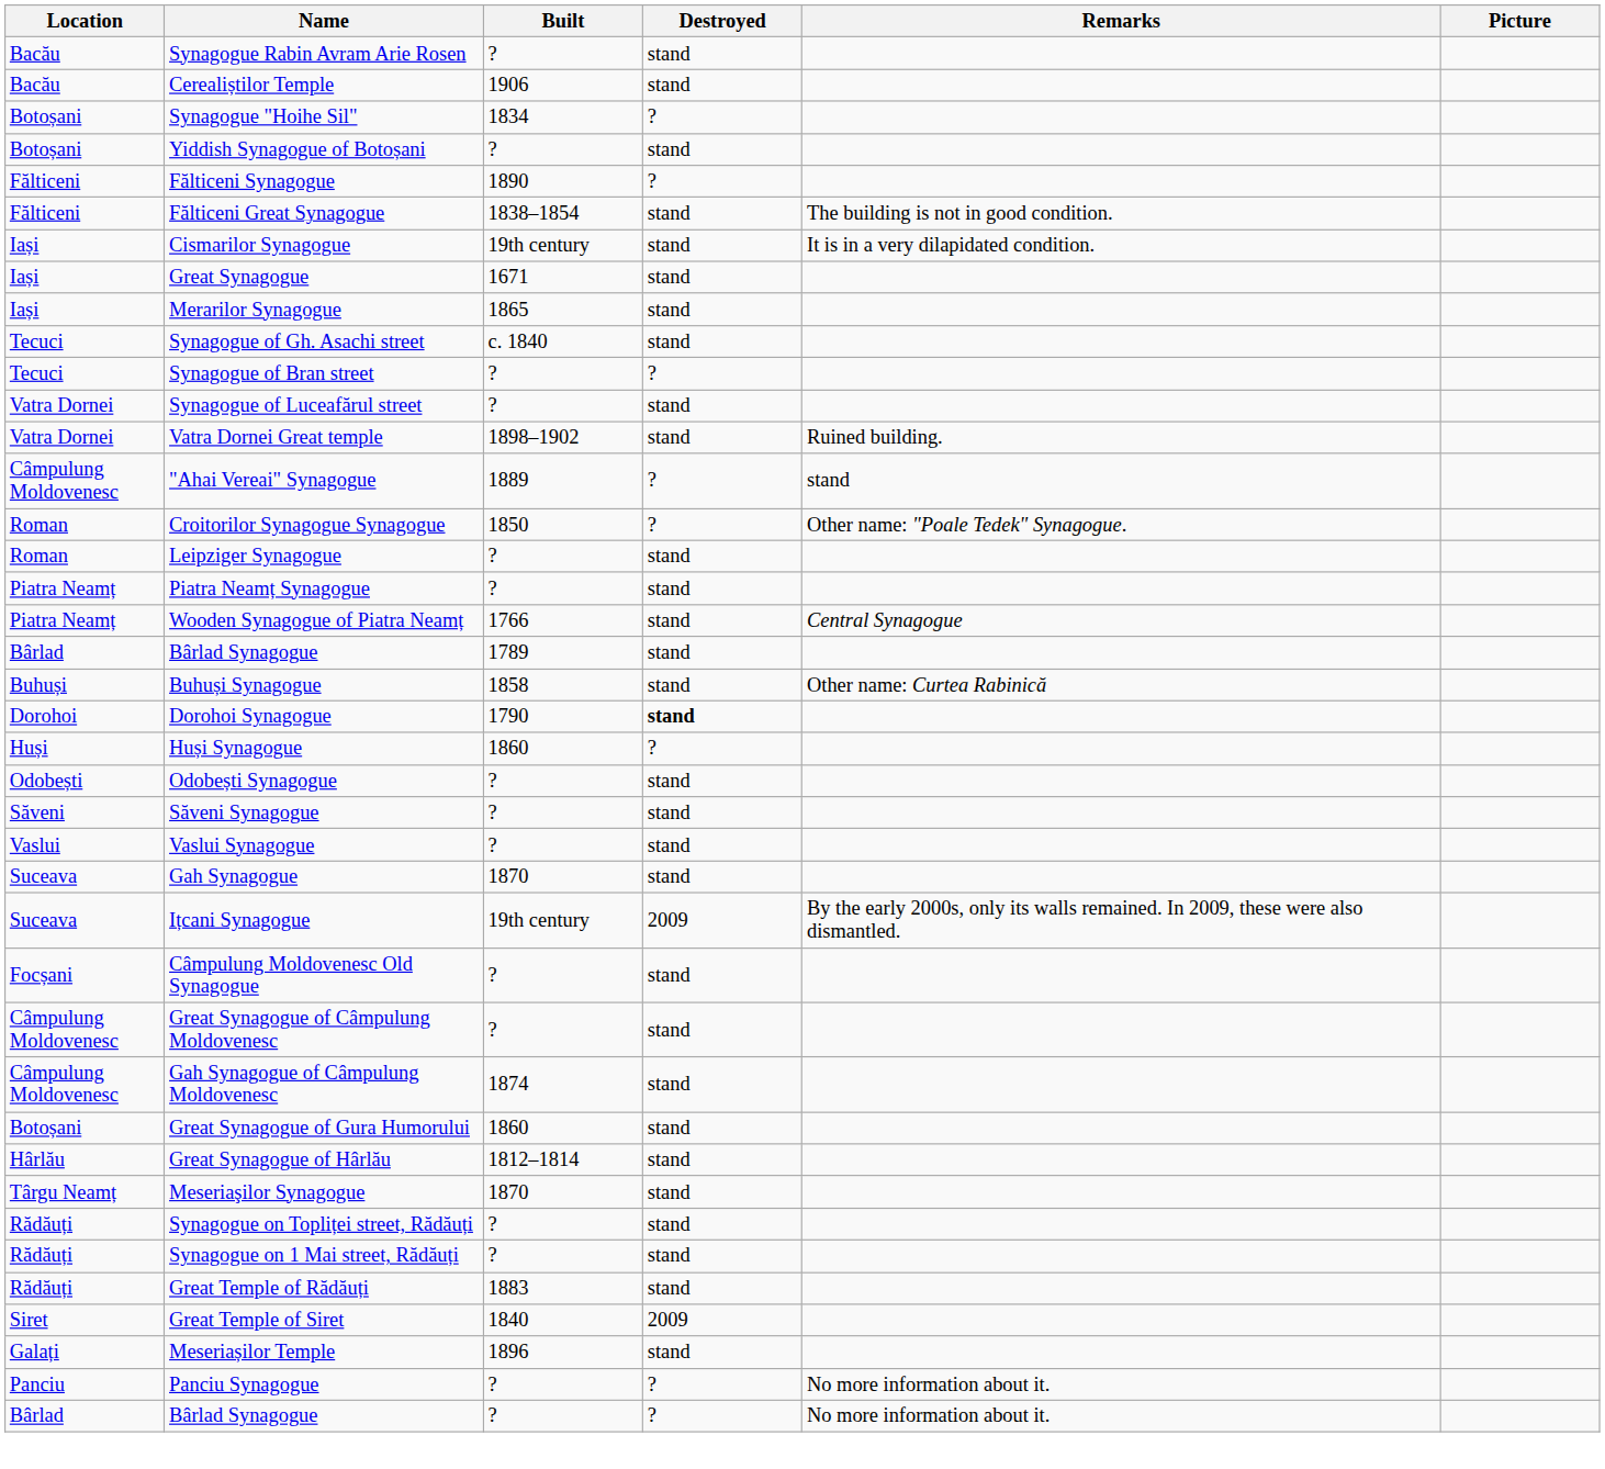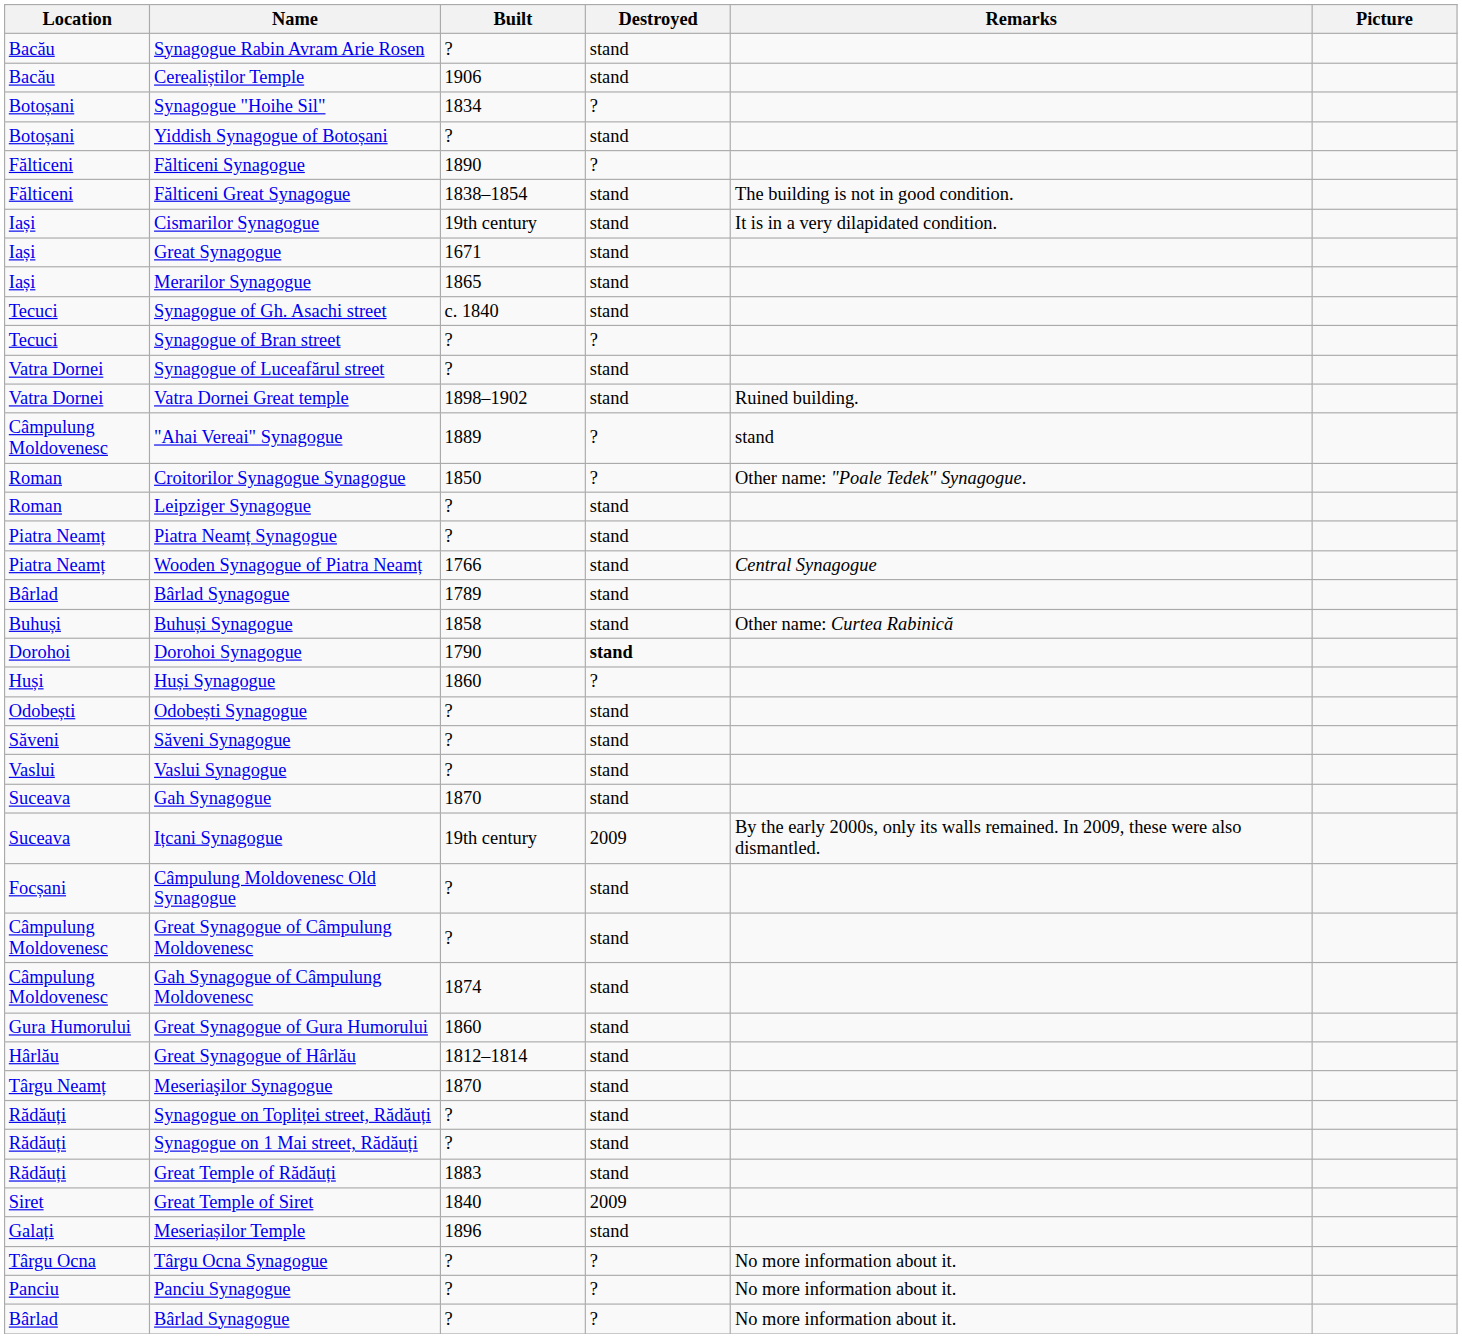 <table class="wikitable sortable" width="100%">
 <tr>
 <th width="10%">Location</th>
 <th width="20%">Name</th>
 <th width="10%">Built</th>
 <th width="10%">Destroyed</th>
 <th width="40%" class="unsortable">Remarks</th>
 <th width="10%" class="unsortable">Picture</th>
 </tr>
 <tr>
 <td><a href='#'>Bacău</a></td>
 <td><a href='#'>Synagogue Rabin Avram Arie Rosen</a></td>
 <td>?</td>
 <td>stand</td>
 <td></td>
 <td></td>
 </tr>
 <tr>
 <td><a href='#'>Bacău</a></td>
 <td><a href='#'>Cerealiștilor Temple</a></td>
 <td>1906</td>
 <td>stand</td>
 <td></td>
 <td></td>
 </tr>
 <tr>
 <td><a href='#'>Botoșani</a></td>
 <td><a href='#'>Synagogue "Hoihe Sil"</a></td>
 <td>1834</td>
 <td>?</td>
 <td></td>
 <td></td>
 </tr>
 <tr>
 <td><a href='#'>Botoșani</a></td>
 <td><a href='#'>Yiddish Synagogue of Botoșani</a></td>
 <td>?</td>
 <td>stand</td>
 <td></td>
 <td></td>
 </tr>
 <tr>
 <td><a href='#'>Fălticeni</a></td>
 <td><a href='#'>Fălticeni Synagogue</a></td>
 <td>1890</td>
 <td>?</td>
 <td></td>
 <td></td>
 </tr>
 <tr>
 <td><a href='#'>Fălticeni</a></td>
 <td><a href='#'>Fălticeni Great Synagogue</a></td>
 <td>1838–1854</td>
 <td>stand</td>
 <td>The building is not in good condition.</td>
 <td></td>
 </tr>
 <tr>
 <td><a href='#'>Iași</a></td>
 <td><a href='#'>Cismarilor Synagogue</a></td>
 <td>19th century</td>
 <td>stand</td>
 <td>It is in a very dilapidated condition.</td>
 <td></td>
 </tr>
 <tr>
 <td><a href='#'>Iași</a></td>
 <td><a href='#'>Great Synagogue</a></td>
 <td>1671</td>
 <td>stand</td>
 <td></td>
 <td></td>
 </tr>
 <tr>
 <td><a href='#'>Iași</a></td>
 <td><a href='#'>Merarilor Synagogue</a></td>
 <td>1865</td>
 <td>stand</td>
 <td></td>
 <td></td>
 </tr>
 <tr>
 <td><a href='#'>Tecuci</a></td>
 <td><a href='#'>Synagogue of Gh. Asachi street</a></td>
 <td>c. 1840</td>
 <td>stand</td>
 <td></td>
 <td></td>
 </tr>
 <tr>
 <td><a href='#'>Tecuci</a></td>
 <td><a href='#'>Synagogue of Bran street</a></td>
 <td>?</td>
 <td>?</td>
 <td></td>
 <td></td>
 </tr>
 <tr>
 <td><a href='#'>Vatra Dornei</a></td>
 <td><a href='#'>Synagogue of Luceafărul street</a></td>
 <td>?</td>
 <td>stand</td>
 <td></td>
 <td></td>
 </tr>
 <tr>
 <td><a href='#'>Vatra Dornei</a></td>
 <td><a href='#'>Vatra Dornei Great temple</a></td>
 <td>1898–1902</td>
 <td>stand</td>
 <td>Ruined building.</td>
 <td></td>
 </tr>
 <tr>
 <td><a href='#'>Câmpulung Moldovenesc</a></td>
 <td><a href='#'>"Ahai Vereai" Synagogue</a></td>
 <td>1889</td>
 <td>?</td>
 <td>stand</td>
 <td></td>
 </tr>
 <tr>
 <td><a href='#'>Roman</a></td>
 <td><a href='#'>Croitorilor Synagogue Synagogue</a></td>
 <td>1850</td>
 <td>?</td>
 <td>Other name: <em>"Poale Tedek" Synagogue</em>.</td>
 <td></td>
 </tr>
 <tr>
 <td><a href='#'>Roman</a></td>
 <td><a href='#'>Leipziger Synagogue</a></td>
 <td>?</td>
 <td>stand</td>
 <td></td>
 <td></td>
 </tr>
 <tr>
 <td><a href='#'>Piatra Neamț</a></td>
 <td><a href='#'>Piatra Neamț Synagogue</a></td>
 <td>?</td>
 <td>stand</td>
 <td></td>
 <td></td>
 </tr>
 <tr>
 <td><a href='#'>Piatra Neamț</a></td>
 <td><a href='#'>Wooden Synagogue of Piatra Neamț</a></td>
 <td>1766</td>
 <td>stand</td>
 <td><em>Central Synagogue</em></td>
 <td></td>
 </tr>
 <tr>
 <td><a href='#'>Bârlad</a></td>
 <td><a href='#'>Bârlad Synagogue</a></td>
 <td>1789</td>
 <td>stand</td>
 <td></td>
 <td></td>
 </tr>
 <tr>
 <td><a href='#'>Buhuși</a></td>
 <td><a href='#'>Buhuși Synagogue</a></td>
 <td>1858</td>
 <td>stand</td>
 <td>Other name: <em>Curtea Rabinică</em></td>
 <td></td>
 </tr>
 <tr>
 <td><a href='#'>Dorohoi</a></td>
 <td><a href='#'>Dorohoi Synagogue</a></td>
 <td>1790</td>
 <td><strong>stand</strong></td>
 <td></td>
 <td></td>
 </tr>
 <tr>
 <td><a href='#'>Huși</a></td>
 <td><a href='#'>Huși Synagogue</a></td>
 <td>1860</td>
 <td>?</td>
 <td></td>
 <td></td>
 </tr>
 <tr>
 <td><a href='#'>Odobești</a></td>
 <td><a href='#'>Odobești Synagogue</a></td>
 <td>?</td>
 <td>stand</td>
 <td></td>
 <td></td>
 </tr>
 <tr>
 <td><a href='#'>Săveni</a></td>
 <td><a href='#'>Săveni Synagogue</a></td>
 <td>?</td>
 <td>stand</td>
 <td></td>
 <td></td>
 </tr>
 <tr>
 <td><a href='#'>Vaslui</a></td>
 <td><a href='#'>Vaslui Synagogue</a></td>
 <td>?</td>
 <td>stand</td>
 <td></td>
 <td></td>
 </tr>
 <tr>
 <td><a href='#'>Suceava</a></td>
 <td><a href='#'>Gah Synagogue</a></td>
 <td>1870</td>
 <td>stand</td>
 <td></td>
 <td></td>
 </tr>
 <tr>
 <td><a href='#'>Suceava</a></td>
 <td><a href='#'>Ițcani Synagogue</a></td>
 <td>19th century</td>
 <td>2009</td>
 <td>By the early 2000s, only its walls remained. In 2009, these were also dismantled.</td>
 <td></td>
 </tr>
 <tr>
 <td><a href='#'>Focșani</a></td>
 <td><a href='#'>Câmpulung Moldovenesc Old Synagogue</a></td>
 <td>?</td>
 <td>stand</td>
 <td></td>
 <td></td>
 </tr>
 <tr>
 <td><a href='#'>Câmpulung Moldovenesc</a></td>
 <td><a href='#'>Great Synagogue of Câmpulung Moldovenesc</a></td>
 <td>?</td>
 <td>stand</td>
 <td></td>
 <td></td>
 </tr>
 <tr>
 <td><a href='#'>Câmpulung Moldovenesc</a></td>
 <td><a href='#'>Gah Synagogue of Câmpulung Moldovenesc</a></td>
 <td>1874</td>
 <td>stand</td>
 <td></td>
 <td></td>
 </tr>
 <tr>
-<td><a href='#'>Botoșani</a></td>
+<td><a href='#'>Gura Humorului</a></td>
 <td><a href='#'>Great Synagogue of Gura Humorului</a></td>
 <td>1860</td>
 <td>stand</td>
 <td></td>
 <td></td>
 </tr>
 <tr>
 <td><a href='#'>Hârlău</a></td>
 <td><a href='#'>Great Synagogue of Hârlău</a></td>
 <td>1812–1814</td>
 <td>stand</td>
 <td></td>
 <td></td>
 </tr>
 <tr>
 <td><a href='#'>Târgu Neamț</a></td>
 <td><a href='#'>Meseriaşilor Synagogue</a></td>
 <td>1870</td>
 <td>stand</td>
 <td></td>
 <td></td>
 </tr>
 <tr>
 <td><a href='#'>Rădăuți</a></td>
 <td><a href='#'>Synagogue on Topliței street, Rădăuți</a></td>
 <td>?</td>
 <td>stand</td>
 <td></td>
 <td></td>
 </tr>
 <tr>
 <td><a href='#'>Rădăuți</a></td>
 <td><a href='#'>Synagogue on 1 Mai street, Rădăuți</a></td>
 <td>?</td>
 <td>stand</td>
 <td></td>
 <td></td>
 </tr>
 <tr>
 <td><a href='#'>Rădăuți</a></td>
 <td><a href='#'>Great Temple of Rădăuți</a></td>
 <td>1883</td>
 <td>stand</td>
 <td></td>
 <td></td>
 </tr>
 <tr>
 <td><a href='#'>Siret</a></td>
 <td><a href='#'>Great Temple of Siret</a></td>
 <td>1840</td>
 <td>2009</td>
 <td></td>
 <td></td>
 </tr>
 <tr>
 <td><a href='#'>Galați</a></td>
 <td><a href='#'>Meseriașilor Temple</a></td>
 <td>1896</td>
 <td>stand</td>
 <td></td>
 <td></td>
 </tr>
 <tr>
+<td><a href='#'>Târgu Ocna</a></td>
+<td><a href='#'>Târgu Ocna Synagogue</a></td>
+<td>?</td>
+<td>?</td>
+<td>No more information about it.</td>
+<td></td>
+</tr>
+<tr>
 <td><a href='#'>Panciu</a></td>
 <td><a href='#'>Panciu Synagogue</a></td>
 <td>?</td>
 <td>?</td>
 <td>No more information about it.</td>
 <td></td>
 </tr>
 <tr>
 <td><a href='#'>Bârlad</a></td>
 <td><a href='#'>Bârlad Synagogue</a></td>
 <td>?</td>
 <td>?</td>
 <td>No more information about it.</td>
 <td></td>
 </tr>
 </table>
